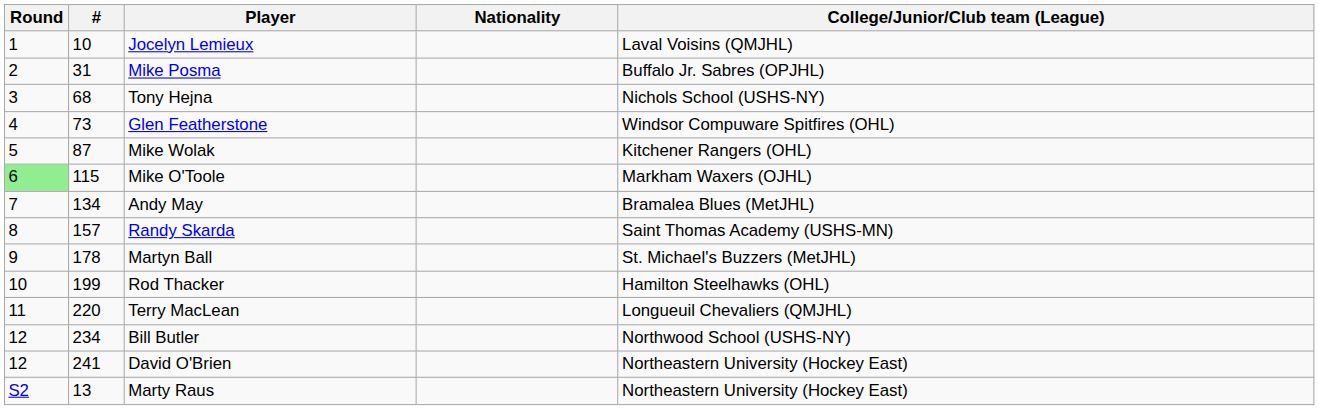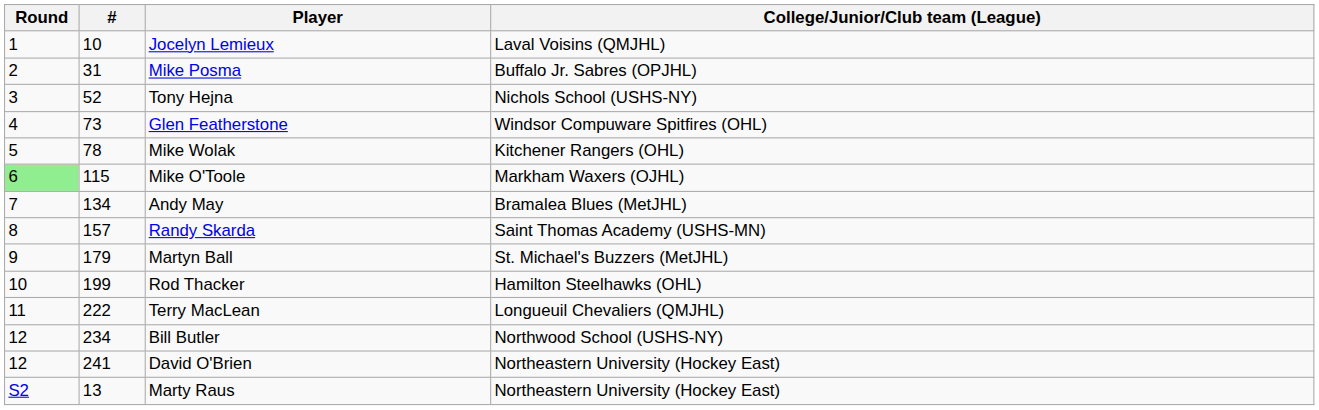 <table class="wikitable">
 <tr align="center">
 <th bgcolor="#DDDDFF" width="4.0%">Round</th>
 <th bgcolor="#DDDDFF" width="4.0%">#</th>
 <th bgcolor="#DDDDFF" width="21.0%">Player</th>
-<th bgcolor="#DDDDFF" width="14.5%">Nationality</th>
 <th bgcolor="#DDDDFF" width="50.0%">College/Junior/Club team (League)</th>
 </tr>
 <tr>
 <td>1</td>
 <td>10</td>
 <td><a href='#'>Jocelyn Lemieux</a></td>
-<td></td>
 <td>Laval Voisins (QMJHL)</td>
 </tr>
 <tr>
 <td>2</td>
 <td>31</td>
 <td><a href='#'>Mike Posma</a></td>
-<td></td>
 <td>Buffalo Jr. Sabres (OPJHL)</td>
 </tr>
 <tr>
 <td>3</td>
-<td>68</td>
+<td>52</td>
 <td>Tony Hejna</td>
-<td></td>
 <td>Nichols School (USHS-NY)</td>
 </tr>
 <tr>
 <td>4</td>
 <td>73</td>
 <td><a href='#'>Glen Featherstone</a></td>
-<td></td>
 <td>Windsor Compuware Spitfires (OHL)</td>
 </tr>
 <tr>
 <td>5</td>
-<td>87</td>
+<td>78</td>
 <td>Mike Wolak</td>
-<td></td>
 <td>Kitchener Rangers (OHL)</td>
 </tr>
 <tr>
 <td style="background: lightgreen;">6</td>
 <td>115</td>
 <td>Mike O'Toole</td>
-<td></td>
 <td>Markham Waxers (OJHL)</td>
 </tr>
 <tr>
 <td>7</td>
 <td>134</td>
 <td>Andy May</td>
-<td></td>
 <td>Bramalea Blues (MetJHL)</td>
 </tr>
 <tr>
 <td>8</td>
 <td>157</td>
 <td><a href='#'>Randy Skarda</a></td>
-<td></td>
 <td>Saint Thomas Academy (USHS-MN)</td>
 </tr>
 <tr>
 <td>9</td>
-<td>178</td>
+<td>179</td>
 <td>Martyn Ball</td>
-<td></td>
 <td>St. Michael's Buzzers (MetJHL)</td>
 </tr>
 <tr>
 <td>10</td>
 <td>199</td>
 <td>Rod Thacker</td>
-<td></td>
 <td>Hamilton Steelhawks (OHL)</td>
 </tr>
 <tr>
 <td>11</td>
-<td>220</td>
+<td>222</td>
 <td>Terry MacLean</td>
-<td></td>
 <td>Longueuil Chevaliers (QMJHL)</td>
 </tr>
 <tr>
 <td>12</td>
 <td>234</td>
 <td>Bill Butler</td>
-<td></td>
 <td>Northwood School (USHS-NY)</td>
 </tr>
 <tr>
 <td>12</td>
 <td>241</td>
 <td>David O'Brien</td>
-<td></td>
 <td>Northeastern University (Hockey East)</td>
 </tr>
 <tr>
 <td><a href='#'>S2</a></td>
 <td>13</td>
 <td>Marty Raus</td>
-<td></td>
 <td>Northeastern University (Hockey East)</td>
 </tr>
 </table>
